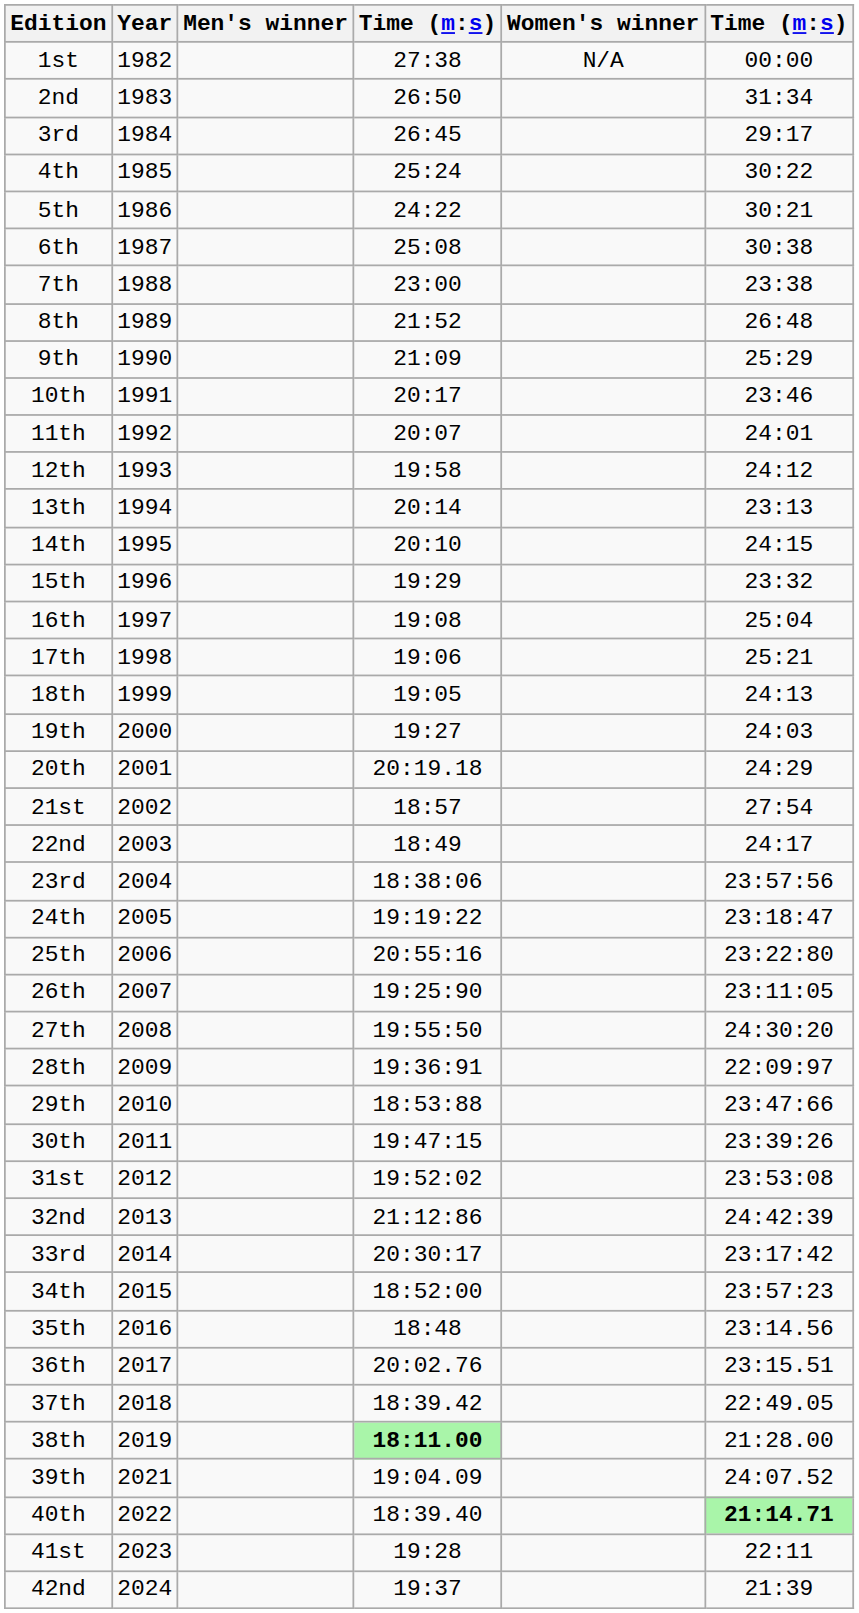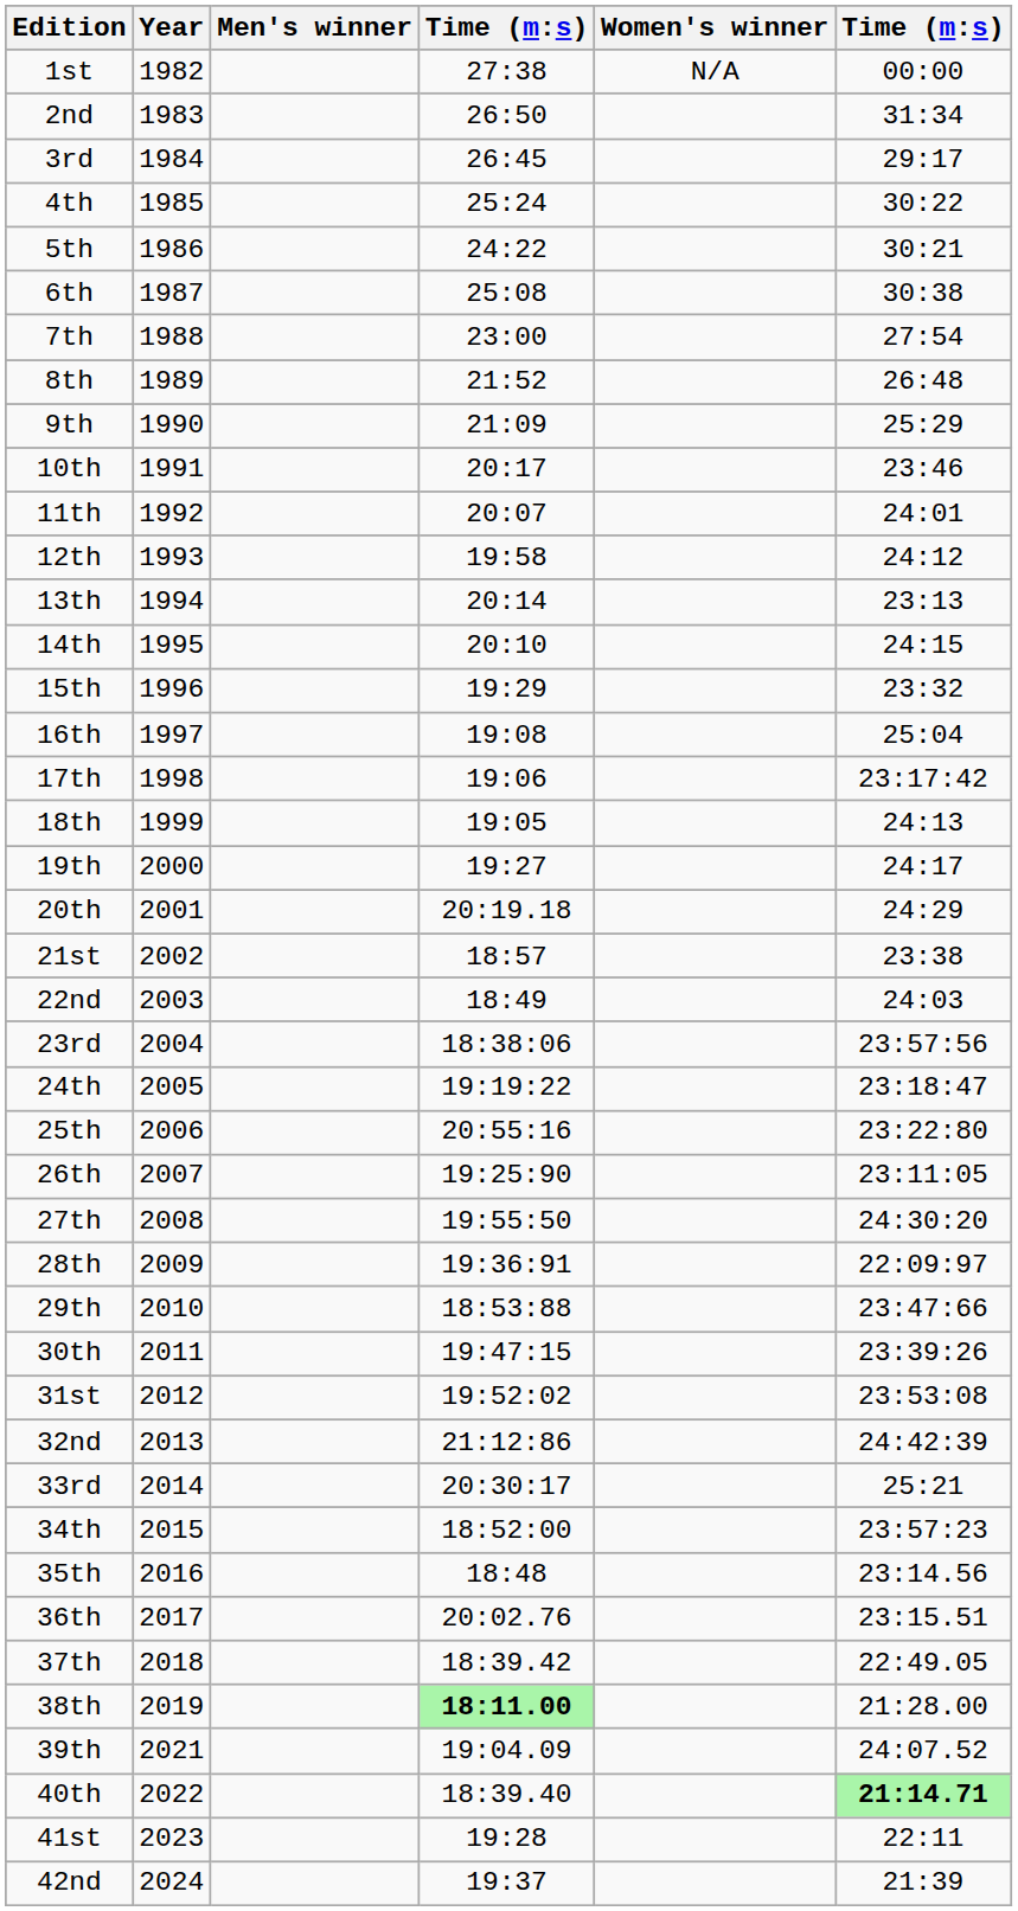 <table class="wikitable sortable" style="text-align:center">
 <tr>
 <th class=unsortable>Edition</th>
 <th>Year</th>
 <th class=unsortable>Men's winner</th>
 <th>Time (<a href='#'>m</a>:<a href='#'>s</a>)</th>
 <th class=unsortable>Women's winner</th>
 <th>Time (<a href='#'>m</a>:<a href='#'>s</a>)</th>
 </tr>
 <tr>
 <td>1st</td>
 <td>1982</td>
 <td align=left></td>
 <td>27:38</td>
 <td>N/A</td>
 <td>00:00</td>
 </tr>
 <tr>
 <td>2nd</td>
 <td>1983</td>
 <td align=left></td>
 <td>26:50</td>
 <td align=left></td>
 <td>31:34</td>
 </tr>
 <tr>
 <td>3rd</td>
 <td>1984</td>
 <td align=left></td>
 <td>26:45</td>
 <td align=left></td>
 <td>29:17</td>
 </tr>
 <tr>
 <td>4th</td>
 <td>1985</td>
 <td align=left></td>
 <td>25:24</td>
 <td align=left></td>
 <td>30:22</td>
 </tr>
 <tr>
 <td>5th</td>
 <td>1986</td>
 <td align=left></td>
 <td>24:22</td>
 <td align=left></td>
 <td>30:21</td>
 </tr>
 <tr>
 <td>6th</td>
 <td>1987</td>
 <td align=left></td>
 <td>25:08</td>
 <td align=left></td>
 <td>30:38</td>
 </tr>
 <tr>
 <td>7th</td>
 <td>1988</td>
 <td align=left></td>
 <td>23:00</td>
 <td align=left></td>
-<td>23:38</td>
+<td>27:54</td>
 </tr>
 <tr>
 <td>8th</td>
 <td>1989</td>
 <td align=left></td>
 <td>21:52</td>
 <td align=left></td>
 <td>26:48</td>
 </tr>
 <tr>
 <td>9th</td>
 <td>1990</td>
 <td align=left></td>
 <td>21:09</td>
 <td align=left></td>
 <td>25:29</td>
 </tr>
 <tr>
 <td>10th</td>
 <td>1991</td>
 <td align=left></td>
 <td>20:17</td>
 <td align=left></td>
 <td>23:46</td>
 </tr>
 <tr>
 <td>11th</td>
 <td>1992</td>
 <td align=left></td>
 <td>20:07</td>
 <td align=left></td>
 <td>24:01</td>
 </tr>
 <tr>
 <td>12th</td>
 <td>1993</td>
 <td align=left></td>
 <td>19:58</td>
 <td align=left></td>
 <td>24:12</td>
 </tr>
 <tr>
 <td>13th</td>
 <td>1994</td>
 <td align=left></td>
 <td>20:14</td>
 <td align=left></td>
 <td>23:13</td>
 </tr>
 <tr>
 <td>14th</td>
 <td>1995</td>
 <td align=left></td>
 <td>20:10</td>
 <td align=left></td>
 <td>24:15</td>
 </tr>
 <tr>
 <td>15th</td>
 <td>1996</td>
 <td align=left></td>
 <td>19:29</td>
 <td align=left></td>
 <td>23:32</td>
 </tr>
 <tr>
 <td>16th</td>
 <td>1997</td>
 <td align=left></td>
 <td>19:08</td>
 <td align=left></td>
 <td>25:04</td>
 </tr>
 <tr>
 <td>17th</td>
 <td>1998</td>
 <td align=left></td>
 <td>19:06</td>
 <td align=left></td>
-<td>25:21</td>
+<td>23:17:42</td>
 </tr>
 <tr>
 <td>18th</td>
 <td>1999</td>
 <td align=left></td>
 <td>19:05</td>
 <td align=left></td>
 <td>24:13</td>
 </tr>
 <tr>
 <td>19th</td>
 <td>2000</td>
 <td align=left></td>
 <td>19:27</td>
 <td align=left></td>
-<td>24:03</td>
+<td>24:17</td>
 </tr>
 <tr>
 <td>20th</td>
 <td>2001</td>
 <td align=left></td>
 <td>20:19.18</td>
 <td align=left></td>
 <td>24:29</td>
 </tr>
 <tr>
 <td>21st</td>
 <td>2002</td>
 <td align=left></td>
 <td>18:57</td>
 <td align=left></td>
-<td>27:54</td>
+<td>23:38</td>
 </tr>
 <tr>
 <td>22nd</td>
 <td>2003</td>
 <td align=left></td>
 <td>18:49</td>
 <td align=left></td>
-<td>24:17</td>
+<td>24:03</td>
 </tr>
 <tr>
 <td>23rd</td>
 <td>2004</td>
 <td align=left></td>
 <td>18:38:06</td>
 <td align=left></td>
 <td>23:57:56</td>
 </tr>
 <tr>
 <td>24th</td>
 <td>2005</td>
 <td align=left></td>
 <td>19:19:22</td>
 <td align=left></td>
 <td>23:18:47</td>
 </tr>
 <tr>
 <td>25th</td>
 <td>2006</td>
 <td align=left></td>
 <td>20:55:16</td>
 <td align=left></td>
 <td>23:22:80</td>
 </tr>
 <tr>
 <td>26th</td>
 <td>2007</td>
 <td align=left></td>
 <td>19:25:90</td>
 <td align=left></td>
 <td>23:11:05</td>
 </tr>
 <tr>
 <td>27th</td>
 <td>2008</td>
 <td align=left></td>
 <td>19:55:50</td>
 <td align=left></td>
 <td>24:30:20</td>
 </tr>
 <tr>
 <td>28th</td>
 <td>2009</td>
 <td align=left></td>
 <td>19:36:91</td>
 <td align=left></td>
 <td>22:09:97</td>
 </tr>
 <tr>
 <td>29th</td>
 <td>2010</td>
 <td align=left></td>
 <td>18:53:88</td>
 <td align=left></td>
 <td>23:47:66</td>
 </tr>
 <tr>
 <td>30th</td>
 <td>2011</td>
 <td align=left></td>
 <td>19:47:15</td>
 <td align=left></td>
 <td>23:39:26</td>
 </tr>
 <tr>
 <td>31st</td>
 <td>2012</td>
 <td align=left></td>
 <td>19:52:02</td>
 <td align=left></td>
 <td>23:53:08</td>
 </tr>
 <tr>
 <td>32nd</td>
 <td>2013</td>
 <td align=left></td>
 <td>21:12:86</td>
 <td align=left></td>
 <td>24:42:39</td>
 </tr>
 <tr>
 <td>33rd</td>
 <td>2014</td>
 <td align=left></td>
 <td>20:30:17</td>
 <td align=left></td>
-<td>23:17:42</td>
+<td>25:21</td>
 </tr>
 <tr>
 <td>34th</td>
 <td>2015</td>
 <td align=left></td>
 <td>18:52:00</td>
 <td align=left></td>
 <td>23:57:23</td>
 </tr>
 <tr>
 <td>35th</td>
 <td>2016</td>
 <td align=left></td>
 <td>18:48</td>
 <td align=left></td>
 <td>23:14.56</td>
 </tr>
 <tr>
 <td>36th</td>
 <td>2017</td>
 <td align=left></td>
 <td>20:02.76</td>
 <td align=left></td>
 <td>23:15.51</td>
 </tr>
 <tr>
 <td>37th</td>
 <td>2018</td>
 <td align=left></td>
 <td>18:39.42</td>
 <td align=left></td>
 <td>22:49.05</td>
 </tr>
 <tr>
 <td>38th</td>
 <td>2019</td>
 <td align=left></td>
 <td style="background:#a9f5a9;"><strong>18:11.00</strong></td>
 <td align=left></td>
 <td>21:28.00</td>
 </tr>
 <tr>
 <td>39th</td>
 <td>2021</td>
 <td align=left></td>
 <td>19:04.09</td>
 <td align=left></td>
 <td>24:07.52</td>
 </tr>
 <tr>
 <td>40th</td>
 <td>2022</td>
 <td align=left></td>
 <td>18:39.40</td>
 <td align=left></td>
 <td style="background:#a9f5a9;"><strong>21:14.71</strong></td>
 </tr>
 <tr>
 <td>41st</td>
 <td>2023</td>
 <td align=left></td>
 <td>19:28</td>
 <td align=left></td>
 <td>22:11</td>
 </tr>
 <tr>
 <td>42nd</td>
 <td>2024</td>
 <td align=left></td>
 <td>19:37</td>
 <td align=left></td>
 <td>21:39</td>
 </tr>
 </table>
